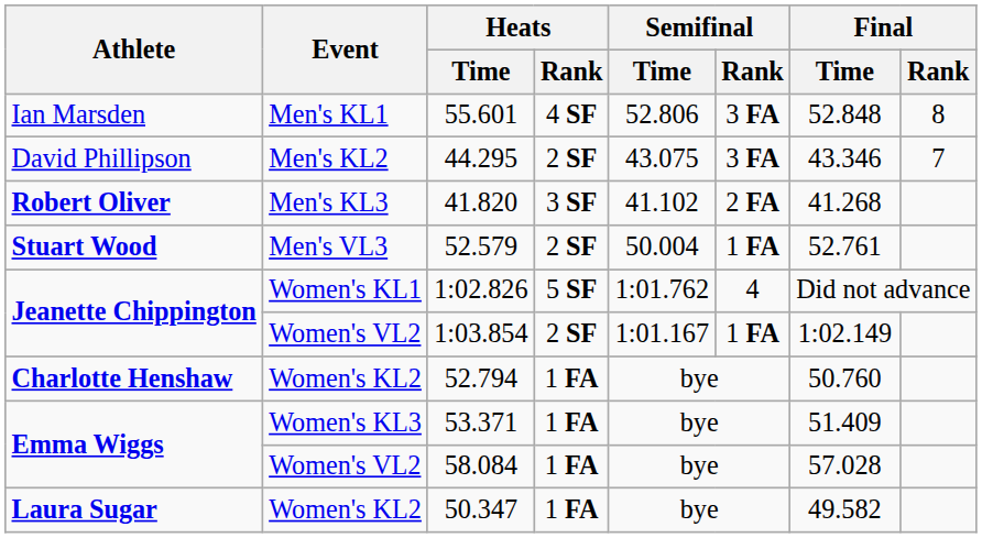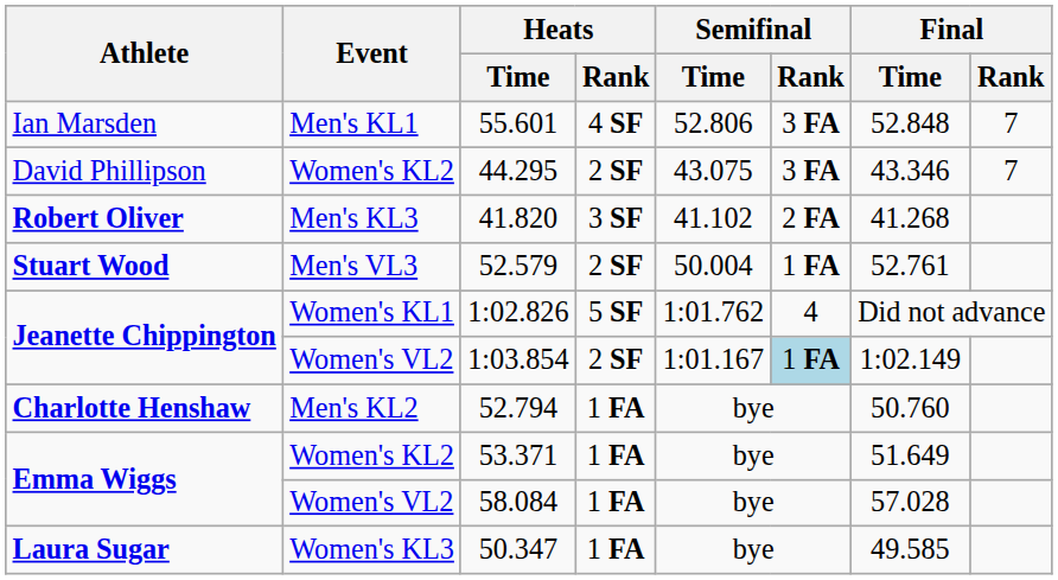 <table class="wikitable" style="font-size:90%">
 <tr>
 <th rowspan="2">Athlete</th>
 <th rowspan="2">Event</th>
 <th colspan="2">Heats</th>
 <th colspan="2">Semifinal</th>
 <th colspan="2">Final</th>
 </tr>
 <tr>
 <th>Time</th>
 <th>Rank</th>
 <th>Time</th>
 <th>Rank</th>
 <th>Time</th>
 <th>Rank</th>
 </tr>
 <tr align=center>
 <td align=left><a href='#'>Ian Marsden</a></td>
 <td align=left><a href='#'>Men's KL1</a></td>
 <td>55.601</td>
 <td>4 <strong>SF</strong></td>
 <td>52.806</td>
 <td>3 <strong>FA</strong></td>
 <td>52.848</td>
-<td>8</td>
+<td>7</td>
 </tr>
 <tr align=center>
 <td align=left><a href='#'>David Phillipson</a></td>
-<td align=left><a href='#'>Men's KL2</a></td>
+<td align=left><a href='#'>Women's KL2</a></td>
 <td>44.295</td>
 <td>2 <strong>SF</strong></td>
 <td>43.075</td>
 <td>3 <strong>FA</strong></td>
 <td>43.346</td>
 <td>7</td>
 </tr>
 <tr align=center>
 <td align=left><strong><a href='#'>Robert Oliver</a></strong></td>
 <td align=left><a href='#'>Men's KL3</a></td>
 <td>41.820</td>
 <td>3 <strong>SF</strong></td>
 <td>41.102</td>
 <td>2 <strong>FA</strong></td>
 <td>41.268</td>
 <td></td>
 </tr>
 <tr align=center>
 <td align=left><strong><a href='#'>Stuart Wood</a></strong></td>
 <td align=left><a href='#'>Men's VL3</a></td>
 <td>52.579</td>
 <td>2 <strong>SF</strong></td>
 <td>50.004</td>
 <td>1 <strong>FA</strong></td>
 <td>52.761</td>
 <td></td>
 </tr>
 <tr align=center>
 <td align=left rowspan=2><strong><a href='#'>Jeanette Chippington</a></strong></td>
 <td align=left><a href='#'>Women's KL1</a></td>
 <td>1:02.826</td>
 <td>5 <strong>SF</strong></td>
 <td>1:01.762</td>
 <td>4</td>
 <td colspan=2>Did not advance</td>
 </tr>
 <tr align=center>
 <td align=left><a href='#'>Women's VL2</a></td>
 <td>1:03.854</td>
 <td>2 <strong>SF</strong></td>
 <td>1:01.167</td>
-<td>1 <strong>FA</strong></td>
+<td style="background: lightblue;">1 <strong>FA</strong></td>
 <td>1:02.149</td>
 <td></td>
 </tr>
 <tr align=center>
 <td align=left><strong><a href='#'>Charlotte Henshaw</a></strong></td>
-<td align=left><a href='#'>Women's KL2</a></td>
+<td align=left><a href='#'>Men's KL2</a></td>
 <td>52.794</td>
 <td>1 <strong>FA</strong></td>
 <td colspan=2>bye</td>
 <td>50.760</td>
 <td></td>
 </tr>
 <tr align=center>
 <td align=left rowspan=2><strong><a href='#'>Emma Wiggs</a></strong></td>
-<td align=left><a href='#'>Women's KL3</a></td>
+<td align=left><a href='#'>Women's KL2</a></td>
 <td>53.371</td>
 <td>1 <strong>FA</strong></td>
 <td colspan=2>bye</td>
-<td>51.409</td>
+<td>51.649</td>
 <td></td>
 </tr>
 <tr align=center>
 <td align=left><a href='#'>Women's VL2</a></td>
 <td>58.084</td>
 <td>1 <strong>FA</strong></td>
 <td colspan=2>bye</td>
 <td>57.028</td>
 <td></td>
 </tr>
 <tr align=center>
 <td align=left rowspan=2><strong><a href='#'>Laura Sugar</a></strong></td>
-<td align=left><a href='#'>Women's KL2</a></td>
+<td align=left><a href='#'>Women's KL3</a></td>
 <td>50.347</td>
 <td>1 <strong>FA</strong></td>
 <td colspan=2>bye</td>
-<td>49.582</td>
+<td>49.585</td>
 <td></td>
 </tr>
 </table>
